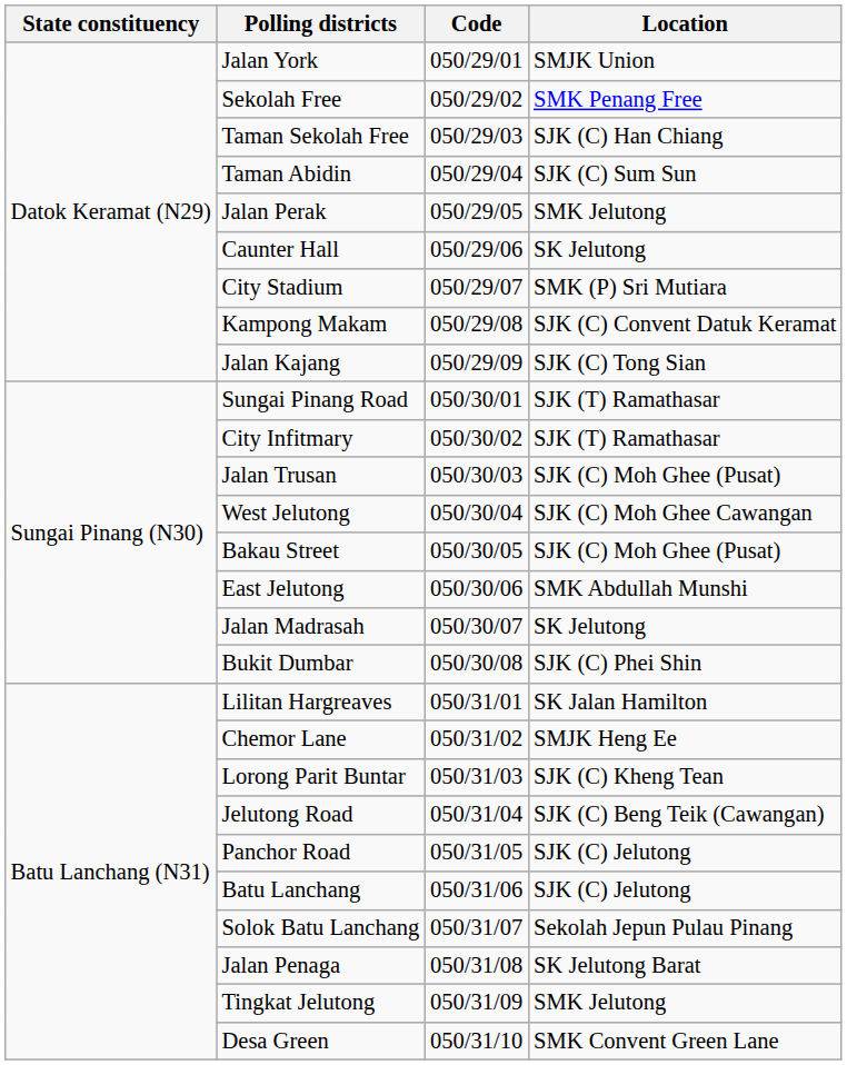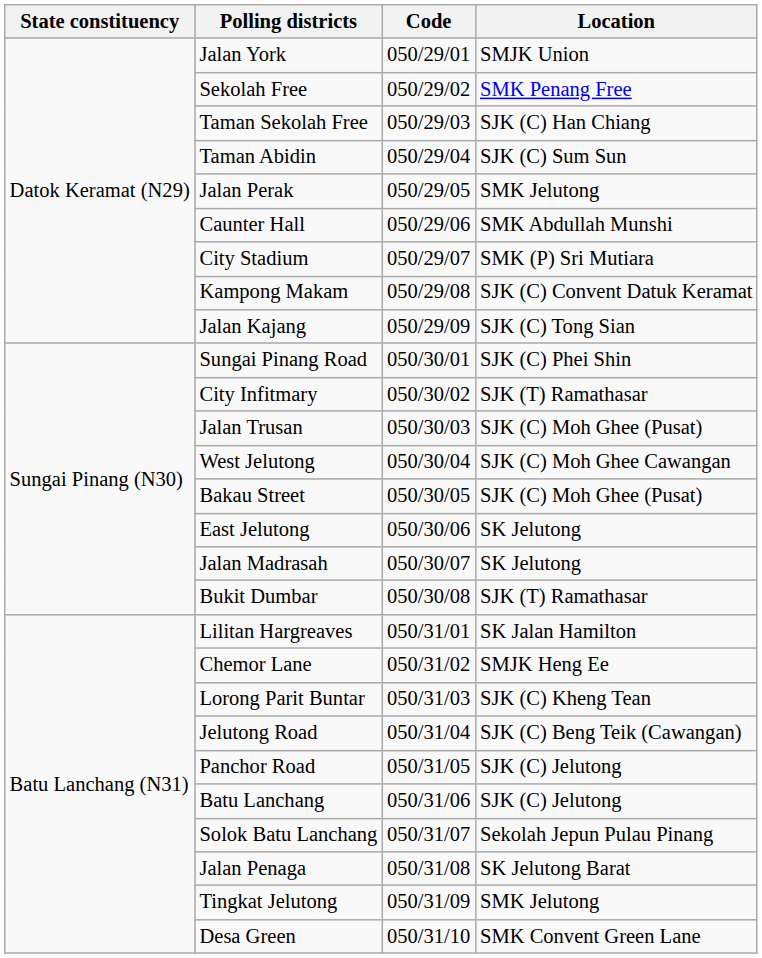 <table class="wikitable sortable mw-collapsible" style="white-space:nowrap;font-size:85%">
 <tr>
 <th>State constituency</th>
 <th>Polling districts</th>
 <th>Code</th>
 <th>Location</th>
 </tr>
 <tr>
 <td rowspan="9">Datok Keramat (N29)</td>
 <td>Jalan York</td>
 <td>050/29/01</td>
 <td>SMJK Union</td>
 </tr>
 <tr>
 <td>Sekolah Free</td>
 <td>050/29/02</td>
 <td><a href='#'>SMK Penang Free</a></td>
 </tr>
 <tr>
 <td>Taman Sekolah Free</td>
 <td>050/29/03</td>
 <td>SJK (C) Han Chiang</td>
 </tr>
 <tr>
 <td>Taman Abidin</td>
 <td>050/29/04</td>
 <td>SJK (C) Sum Sun</td>
 </tr>
 <tr>
 <td>Jalan Perak</td>
 <td>050/29/05</td>
 <td>SMK Jelutong</td>
 </tr>
 <tr>
 <td>Caunter Hall</td>
 <td>050/29/06</td>
-<td>SK Jelutong</td>
+<td>SMK Abdullah Munshi</td>
 </tr>
 <tr>
 <td>City Stadium</td>
 <td>050/29/07</td>
 <td>SMK (P) Sri Mutiara</td>
 </tr>
 <tr>
 <td>Kampong Makam</td>
 <td>050/29/08</td>
 <td>SJK (C) Convent Datuk Keramat</td>
 </tr>
 <tr>
 <td>Jalan Kajang</td>
 <td>050/29/09</td>
 <td>SJK (C) Tong Sian</td>
 </tr>
 <tr>
 <td rowspan="8">Sungai Pinang (N30)</td>
 <td>Sungai Pinang Road</td>
 <td>050/30/01</td>
-<td>SJK (T) Ramathasar</td>
+<td>SJK (C) Phei Shin</td>
 </tr>
 <tr>
 <td>City Infitmary</td>
 <td>050/30/02</td>
 <td>SJK (T) Ramathasar</td>
 </tr>
 <tr>
 <td>Jalan Trusan</td>
 <td>050/30/03</td>
 <td>SJK (C) Moh Ghee (Pusat)</td>
 </tr>
 <tr>
 <td>West Jelutong</td>
 <td>050/30/04</td>
 <td>SJK (C) Moh Ghee Cawangan</td>
 </tr>
 <tr>
 <td>Bakau Street</td>
 <td>050/30/05</td>
 <td>SJK (C) Moh Ghee (Pusat)</td>
 </tr>
 <tr>
 <td>East Jelutong</td>
 <td>050/30/06</td>
-<td>SMK Abdullah Munshi</td>
+<td>SK Jelutong</td>
 </tr>
 <tr>
 <td>Jalan Madrasah</td>
 <td>050/30/07</td>
 <td>SK Jelutong</td>
 </tr>
 <tr>
 <td>Bukit Dumbar</td>
 <td>050/30/08</td>
-<td>SJK (C) Phei Shin</td>
+<td>SJK (T) Ramathasar</td>
 </tr>
 <tr>
 <td rowspan="10">Batu Lanchang (N31)</td>
 <td>Lilitan Hargreaves</td>
 <td>050/31/01</td>
 <td>SK Jalan Hamilton</td>
 </tr>
 <tr>
 <td>Chemor Lane</td>
 <td>050/31/02</td>
 <td>SMJK Heng Ee</td>
 </tr>
 <tr>
 <td>Lorong Parit Buntar</td>
 <td>050/31/03</td>
 <td>SJK (C) Kheng Tean</td>
 </tr>
 <tr>
 <td>Jelutong Road</td>
 <td>050/31/04</td>
 <td>SJK (C) Beng Teik (Cawangan)</td>
 </tr>
 <tr>
 <td>Panchor Road</td>
 <td>050/31/05</td>
 <td>SJK (C) Jelutong</td>
 </tr>
 <tr>
 <td>Batu Lanchang</td>
 <td>050/31/06</td>
 <td>SJK (C) Jelutong</td>
 </tr>
 <tr>
 <td>Solok Batu Lanchang</td>
 <td>050/31/07</td>
 <td>Sekolah Jepun Pulau Pinang</td>
 </tr>
 <tr>
 <td>Jalan Penaga</td>
 <td>050/31/08</td>
 <td>SK Jelutong Barat</td>
 </tr>
 <tr>
 <td>Tingkat Jelutong</td>
 <td>050/31/09</td>
 <td>SMK Jelutong</td>
 </tr>
 <tr>
 <td>Desa Green</td>
 <td>050/31/10</td>
 <td>SMK Convent Green Lane</td>
 </tr>
 </table>
